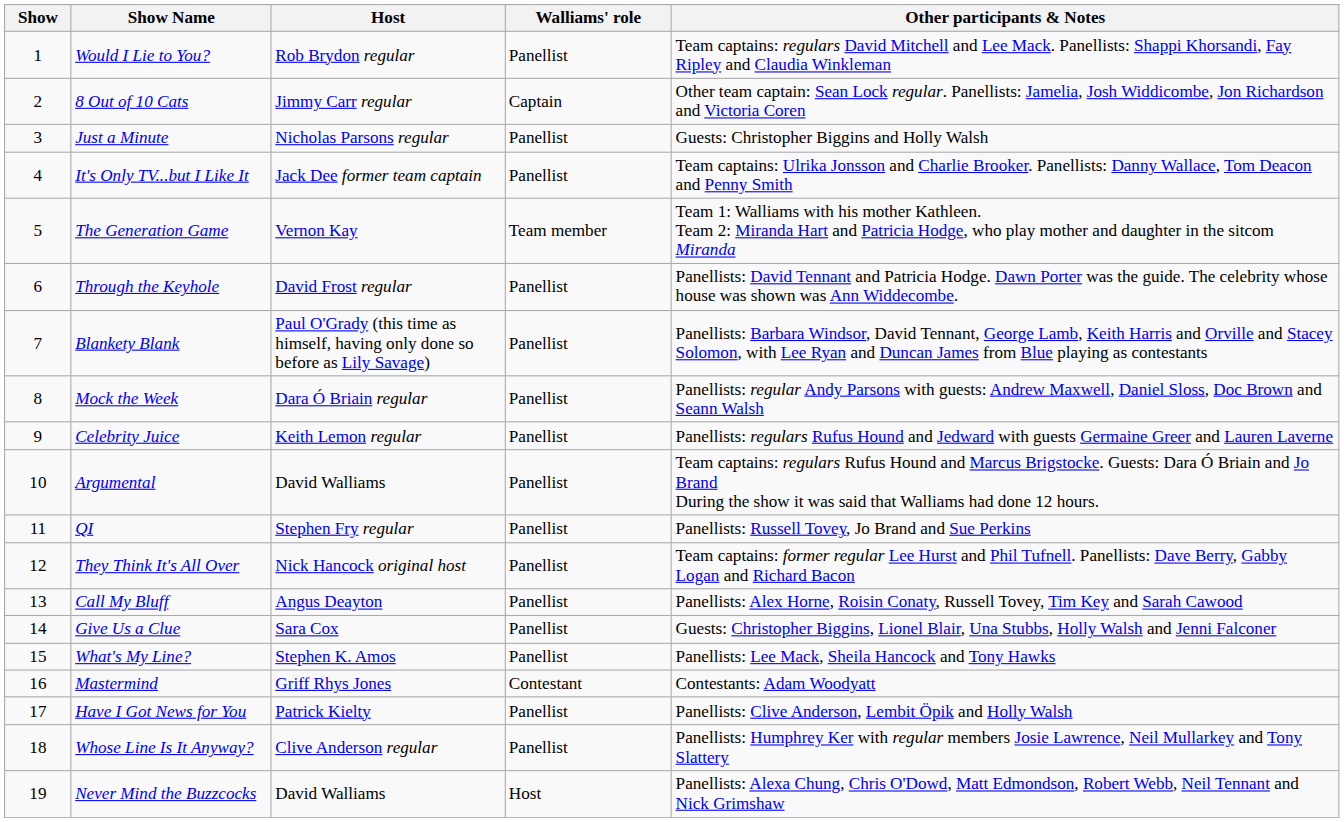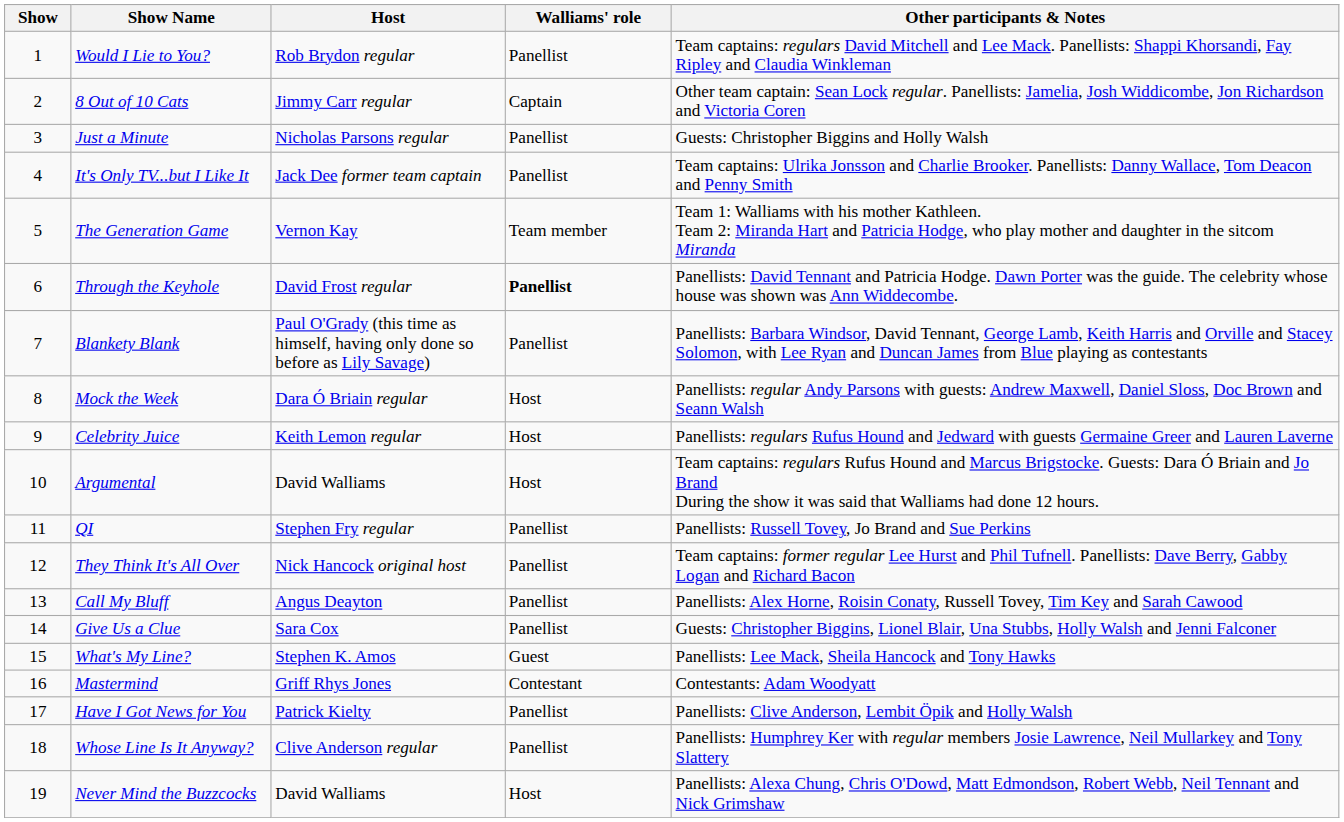 <table class="wikitable collapsible collapsed">
 <tr>
 <th style="width:5%">Show</th>
 <th style="width:15%">Show Name</th>
 <th style="width:17.5%">Host</th>
 <th style="width:12.5%">Walliams' role</th>
 <th style="width:50%">Other participants & Notes</th>
 </tr>
 <tr>
 <td style="text-align: center">1</td>
 <td><em><a href='#'>Would I Lie to You?</a></em></td>
 <td><a href='#'>Rob Brydon</a> <em>regular</em></td>
 <td>Panellist</td>
 <td>Team captains: <em>regulars</em> <a href='#'>David Mitchell</a> and <a href='#'>Lee Mack</a>. Panellists: <a href='#'>Shappi Khorsandi</a>, <a href='#'>Fay Ripley</a> and <a href='#'>Claudia Winkleman</a></td>
 </tr>
 <tr>
 <td style="text-align: center">2</td>
 <td><em><a href='#'>8 Out of 10 Cats</a></em></td>
 <td><a href='#'>Jimmy Carr</a> <em>regular</em></td>
 <td>Captain</td>
 <td>Other team captain: <a href='#'>Sean Lock</a> <em>regular</em>. Panellists: <a href='#'>Jamelia</a>, <a href='#'>Josh Widdicombe</a>, <a href='#'>Jon Richardson</a> and <a href='#'>Victoria Coren</a></td>
 </tr>
 <tr>
 <td style="text-align: center">3</td>
 <td><em><a href='#'>Just a Minute</a></em></td>
 <td><a href='#'>Nicholas Parsons</a> <em>regular</em></td>
 <td>Panellist</td>
 <td>Guests: Christopher Biggins and Holly Walsh</td>
 </tr>
 <tr>
 <td style="text-align: center">4</td>
 <td><em><a href='#'>It's Only TV...but I Like It</a></em></td>
 <td><a href='#'>Jack Dee</a> <em>former team captain</em></td>
 <td>Panellist</td>
 <td>Team captains: <a href='#'>Ulrika Jonsson</a> and <a href='#'>Charlie Brooker</a>. Panellists: <a href='#'>Danny Wallace</a>, <a href='#'>Tom Deacon</a> and <a href='#'>Penny Smith</a></td>
 </tr>
 <tr>
 <td style="text-align: center">5</td>
 <td><em><a href='#'>The Generation Game</a></em></td>
 <td><a href='#'>Vernon Kay</a></td>
 <td>Team member</td>
 <td>Team 1: Walliams with his mother Kathleen.<br>Team 2: <a href='#'>Miranda Hart</a> and <a href='#'>Patricia Hodge</a>, who play mother and daughter in the sitcom <em><a href='#'>Miranda</a></em></td>
 </tr>
 <tr>
 <td style="text-align: center">6</td>
 <td><em><a href='#'>Through the Keyhole</a></em></td>
 <td><a href='#'>David Frost</a> <em>regular</em></td>
-<td>Panellist</td>
+<td><strong>Panellist</strong></td>
 <td>Panellists: <a href='#'>David Tennant</a> and Patricia Hodge. <a href='#'>Dawn Porter</a> was the guide. The celebrity whose house was shown was <a href='#'>Ann Widdecombe</a>.</td>
 </tr>
 <tr>
 <td style="text-align: center">7</td>
 <td><em><a href='#'>Blankety Blank</a></em></td>
 <td><a href='#'>Paul O'Grady</a> (this time as himself, having only done so before as <a href='#'>Lily Savage</a>)</td>
 <td>Panellist</td>
 <td>Panellists: <a href='#'>Barbara Windsor</a>, David Tennant, <a href='#'>George Lamb</a>, <a href='#'>Keith Harris</a> and <a href='#'>Orville</a> and <a href='#'>Stacey Solomon</a>, with <a href='#'>Lee Ryan</a> and <a href='#'>Duncan James</a> from <a href='#'>Blue</a> playing as contestants</td>
 </tr>
 <tr>
 <td style="text-align: center">8</td>
 <td><em><a href='#'>Mock the Week</a></em></td>
 <td><a href='#'>Dara Ó Briain</a> <em>regular</em></td>
-<td>Panellist</td>
+<td>Host</td>
 <td>Panellists: <em>regular</em> <a href='#'>Andy Parsons</a> with guests: <a href='#'>Andrew Maxwell</a>, <a href='#'>Daniel Sloss</a>, <a href='#'>Doc Brown</a> and <a href='#'>Seann Walsh</a></td>
 </tr>
 <tr>
 <td style="text-align: center">9</td>
 <td><em><a href='#'>Celebrity Juice</a></em></td>
 <td><a href='#'>Keith Lemon</a> <em>regular</em></td>
-<td>Panellist</td>
+<td>Host</td>
 <td>Panellists: <em>regulars</em> <a href='#'>Rufus Hound</a> and <a href='#'>Jedward</a> with guests <a href='#'>Germaine Greer</a> and <a href='#'>Lauren Laverne</a></td>
 </tr>
 <tr>
 <td style="text-align: center">10</td>
 <td><em><a href='#'>Argumental</a></em></td>
 <td>David Walliams</td>
-<td>Panellist</td>
+<td>Host</td>
 <td>Team captains: <em>regulars</em> Rufus Hound and <a href='#'>Marcus Brigstocke</a>. Guests: Dara Ó Briain and <a href='#'>Jo Brand</a><br>During the show it was said that Walliams had done 12 hours.</td>
 </tr>
 <tr>
 <td style="text-align: center">11</td>
 <td><em><a href='#'>QI</a></em></td>
 <td><a href='#'>Stephen Fry</a> <em>regular</em></td>
 <td>Panellist</td>
 <td>Panellists: <a href='#'>Russell Tovey</a>, Jo Brand and <a href='#'>Sue Perkins</a></td>
 </tr>
 <tr>
 <td style="text-align: center">12</td>
 <td><em><a href='#'>They Think It's All Over</a></em></td>
 <td><a href='#'>Nick Hancock</a> <em>original host</em></td>
 <td>Panellist</td>
 <td>Team captains: <em>former regular</em> <a href='#'>Lee Hurst</a> and <a href='#'>Phil Tufnell</a>. Panellists: <a href='#'>Dave Berry</a>, <a href='#'>Gabby Logan</a> and <a href='#'>Richard Bacon</a></td>
 </tr>
 <tr>
 <td style="text-align: center">13</td>
 <td><em><a href='#'>Call My Bluff</a></em></td>
 <td><a href='#'>Angus Deayton</a></td>
 <td>Panellist</td>
 <td>Panellists: <a href='#'>Alex Horne</a>, <a href='#'>Roisin Conaty</a>, Russell Tovey, <a href='#'>Tim Key</a> and <a href='#'>Sarah Cawood</a></td>
 </tr>
 <tr>
 <td style="text-align: center">14</td>
 <td><em><a href='#'>Give Us a Clue</a></em></td>
 <td><a href='#'>Sara Cox</a></td>
 <td>Panellist</td>
 <td>Guests: <a href='#'>Christopher Biggins</a>, <a href='#'>Lionel Blair</a>, <a href='#'>Una Stubbs</a>, <a href='#'>Holly Walsh</a> and <a href='#'>Jenni Falconer</a></td>
 </tr>
 <tr>
 <td style="text-align: center">15</td>
 <td><em><a href='#'>What's My Line?</a></em></td>
 <td><a href='#'>Stephen K. Amos</a></td>
-<td>Panellist</td>
+<td>Guest</td>
 <td>Panellists: <a href='#'>Lee Mack</a>, <a href='#'>Sheila Hancock</a> and <a href='#'>Tony Hawks</a></td>
 </tr>
 <tr>
 <td style="text-align: center">16</td>
 <td><em><a href='#'>Mastermind</a></em></td>
 <td><a href='#'>Griff Rhys Jones</a></td>
 <td>Contestant</td>
 <td>Contestants: <a href='#'>Adam Woodyatt</a></td>
 </tr>
 <tr>
 <td style="text-align: center">17</td>
 <td><em><a href='#'>Have I Got News for You</a></em></td>
 <td><a href='#'>Patrick Kielty</a></td>
 <td>Panellist</td>
 <td>Panellists: <a href='#'>Clive Anderson</a>, <a href='#'>Lembit Öpik</a> and <a href='#'>Holly Walsh</a></td>
 </tr>
 <tr>
 <td style="text-align: center">18</td>
 <td><em><a href='#'>Whose Line Is It Anyway?</a></em></td>
 <td><a href='#'>Clive Anderson</a> <em>regular</em></td>
 <td>Panellist</td>
 <td>Panellists: <a href='#'>Humphrey Ker</a> with <em>regular</em> members <a href='#'>Josie Lawrence</a>, <a href='#'>Neil Mullarkey</a> and <a href='#'>Tony Slattery</a></td>
 </tr>
 <tr>
 <td style="text-align: center">19</td>
 <td><em><a href='#'>Never Mind the Buzzcocks</a></em></td>
 <td>David Walliams</td>
 <td>Host</td>
 <td>Panellists: <a href='#'>Alexa Chung</a>, <a href='#'>Chris O'Dowd</a>, <a href='#'>Matt Edmondson</a>, <a href='#'>Robert Webb</a>, <a href='#'>Neil Tennant</a> and <a href='#'>Nick Grimshaw</a></td>
 </tr>
 </table>
